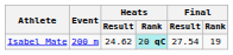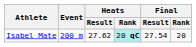 <table class="wikitable" style="font-size:90%">
 <tr>
 <th rowspan=2>Athlete</th>
 <th rowspan=2>Event</th>
 <th colspan=2>Heats</th>
 <th colspan=2>Final</th>
 </tr>
 <tr style="font-size:95%">
 <th>Result</th>
 <th>Rank</th>
 <th>Result</th>
 <th>Rank</th>
 </tr>
 <tr align=center>
 <td align=left><a href='#'>Isabel Mate</a></td>
 <td align=left><a href='#'>200 m</a></td>
-<td>24.62</td>
+<td>27.62</td>
 <td style="background: paleturquoise;">20 <strong>qC</strong></td>
 <td>27.54</td>
-<td>19</td>
+<td>20</td>
 </tr>
 </table>
